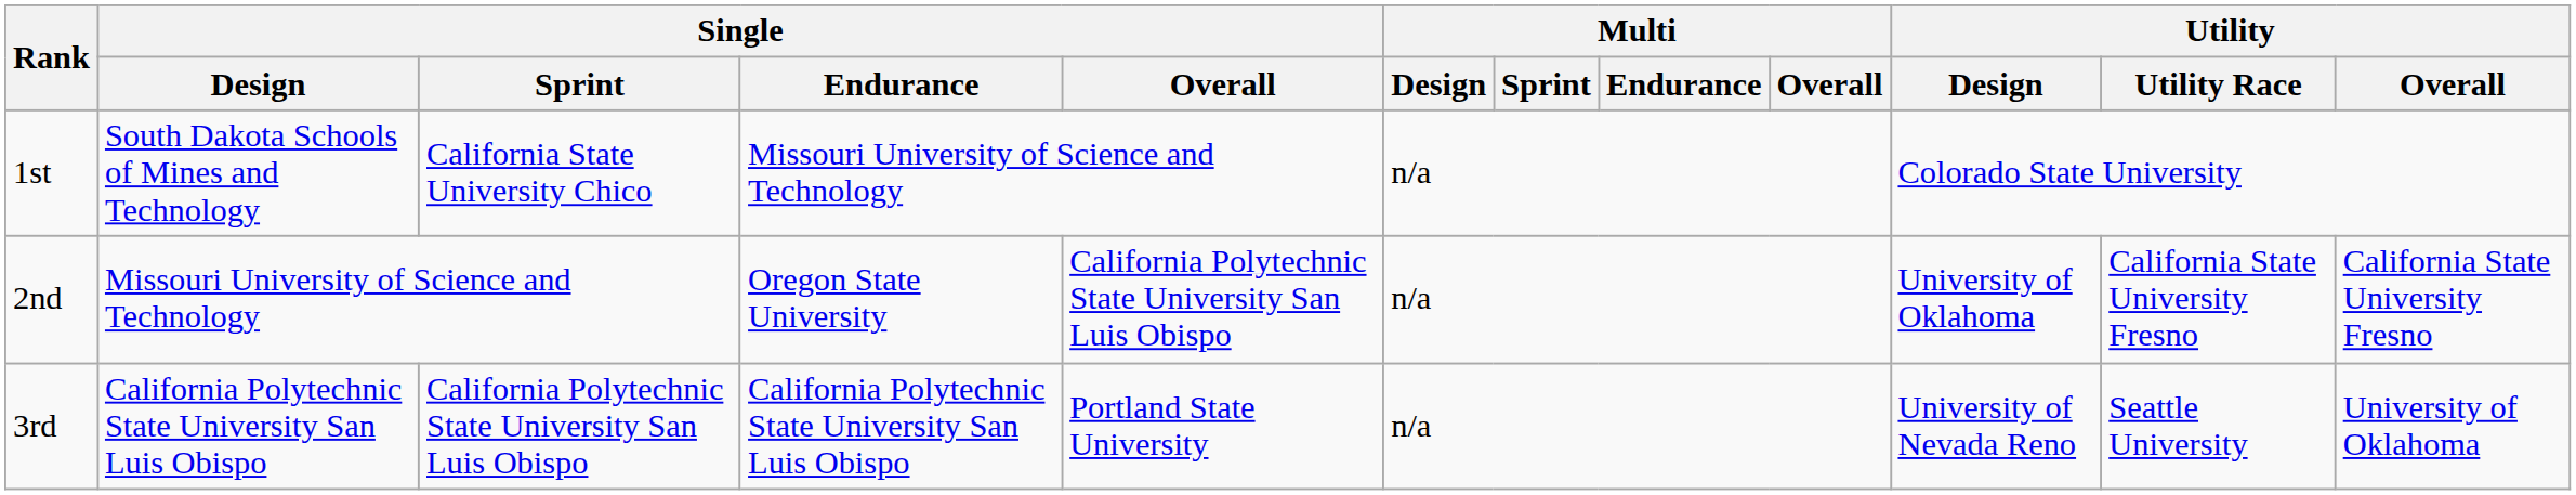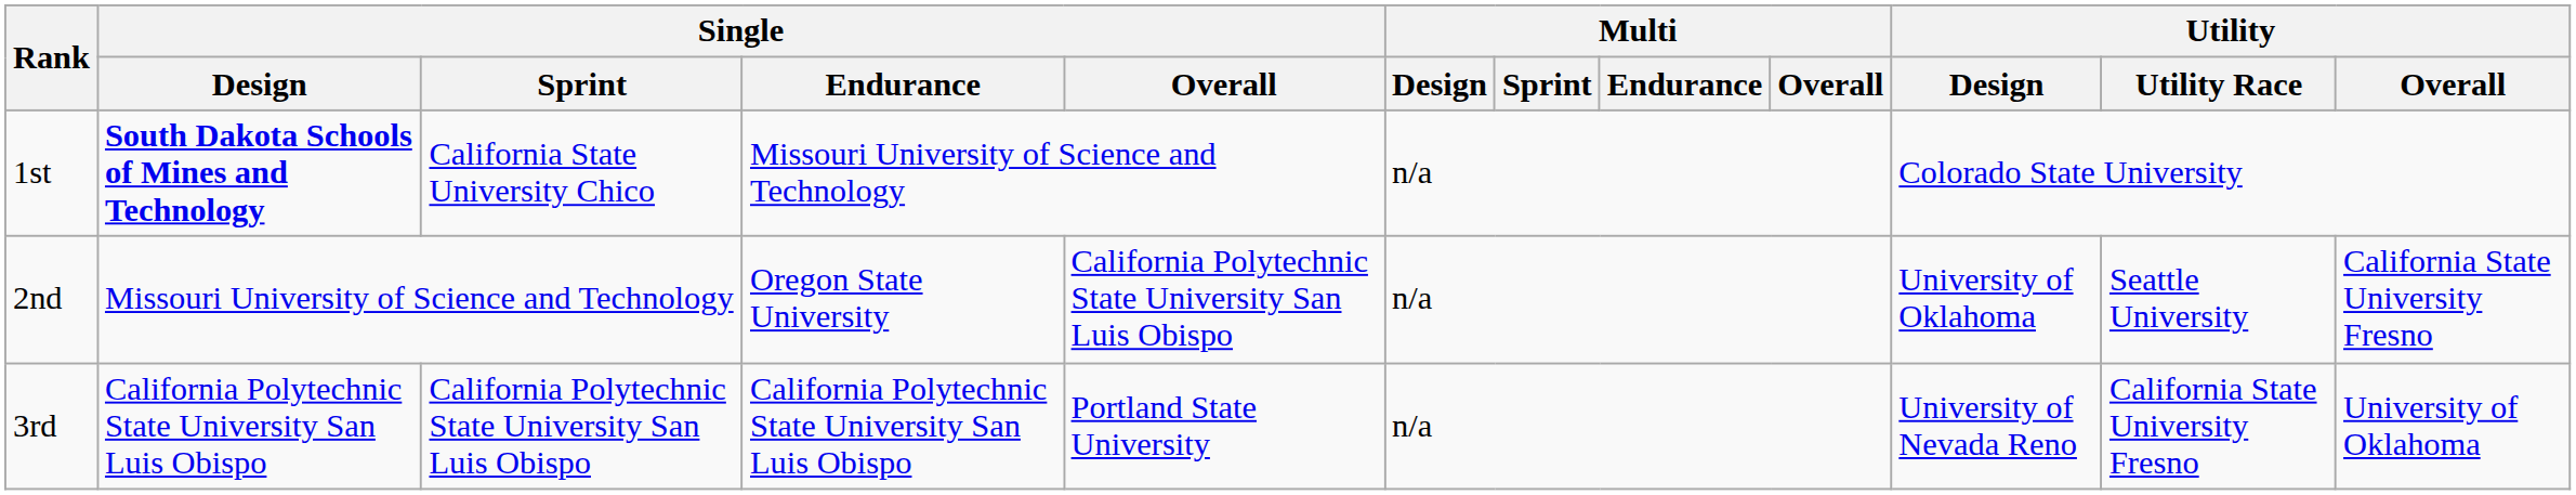 <table class="wikitable mw-collapsible">
 <tr>
 <th rowspan="2">Rank</th>
 <th colspan="4">Single</th>
 <th colspan="4">Multi</th>
 <th colspan="3">Utility</th>
 </tr>
 <tr>
 <th>Design</th>
 <th>Sprint</th>
 <th>Endurance</th>
 <th>Overall</th>
 <th>Design</th>
 <th>Sprint</th>
 <th>Endurance</th>
 <th>Overall</th>
 <th>Design</th>
 <th>Utility Race</th>
 <th>Overall</th>
 </tr>
 <tr>
 <td>1st</td>
-<td><a href='#'>South Dakota Schools  of Mines and Technology</a></td>
+<td><strong><a href='#'>South Dakota Schools  of Mines and Technology</a></strong></td>
 <td><a href='#'>California State University Chico</a></td>
 <td colspan="2"><a href='#'>Missouri University of Science and Technology</a></td>
 <td colspan="4">n/a</td>
 <td colspan="3"><a href='#'>Colorado State University</a></td>
 </tr>
 <tr>
 <td>2nd</td>
 <td colspan="2"><a href='#'>Missouri University of Science and Technology</a></td>
 <td><a href='#'>Oregon State University</a></td>
 <td><a href='#'>California Polytechnic State University San Luis Obispo</a></td>
 <td colspan="4">n/a</td>
 <td><a href='#'>University of Oklahoma</a></td>
-<td><a href='#'>California State University Fresno</a></td>
+<td><a href='#'>Seattle University</a></td>
 <td><a href='#'>California State University Fresno</a></td>
 </tr>
 <tr>
 <td>3rd</td>
 <td><a href='#'>California Polytechnic State University  San Luis Obispo</a></td>
 <td><a href='#'>California Polytechnic State University San  Luis Obispo</a></td>
 <td><a href='#'>California Polytechnic State University San Luis Obispo</a></td>
 <td><a href='#'>Portland State University</a></td>
 <td colspan="4">n/a</td>
 <td><a href='#'>University of Nevada Reno</a></td>
-<td><a href='#'>Seattle University</a></td>
+<td><a href='#'>California State University Fresno</a></td>
 <td><a href='#'>University of Oklahoma</a></td>
 </tr>
 </table>
